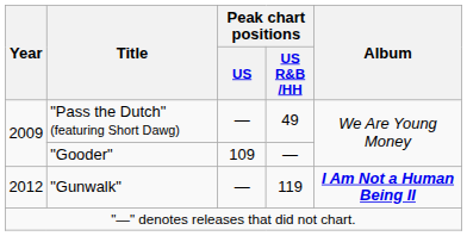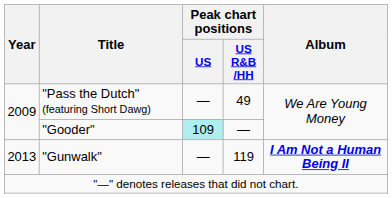 <table class="wikitable" style="text-align:center;">
 <tr>
 <th rowspan="2" style="width:10px;">Year</th>
 <th rowspan="2" style="width:170px;">Title</th>
 <th colspan="2">Peak chart positions</th>
 <th rowspan="2" style="width:145px;">Album</th>
 </tr>
 <tr>
 <th style="width:3em; font-size:90%"><a href='#'>US</a><br></th>
 <th style="width:3em; font-size:90%"><a href='#'>US<br>R&B<br>/HH</a><br></th>
 </tr>
 <tr>
 <td rowspan="2">2009</td>
 <td style="text-align:left;">"Pass the Dutch"<br><small>(featuring Short Dawg)</small></td>
 <td>—</td>
 <td>49</td>
 <td rowspan="2"><em>We Are Young Money</em></td>
 </tr>
 <tr>
 <td style="text-align:left;">"Gooder"</td>
-<td>109</td>
+<td style="background: paleturquoise;">109</td>
 <td>—</td>
 </tr>
 <tr>
-<td>2012</td>
+<td>2013</td>
 <td style="text-align:left;">"Gunwalk"<br></td>
 <td>—</td>
 <td>119</td>
 <td><strong><em><a href='#'>I Am Not a Human Being II</a></em></strong></td>
 </tr>
 <tr>
 <td colspan="6" style="font-size:90%">"—" denotes releases that did not chart.</td>
 </tr>
 </table>
